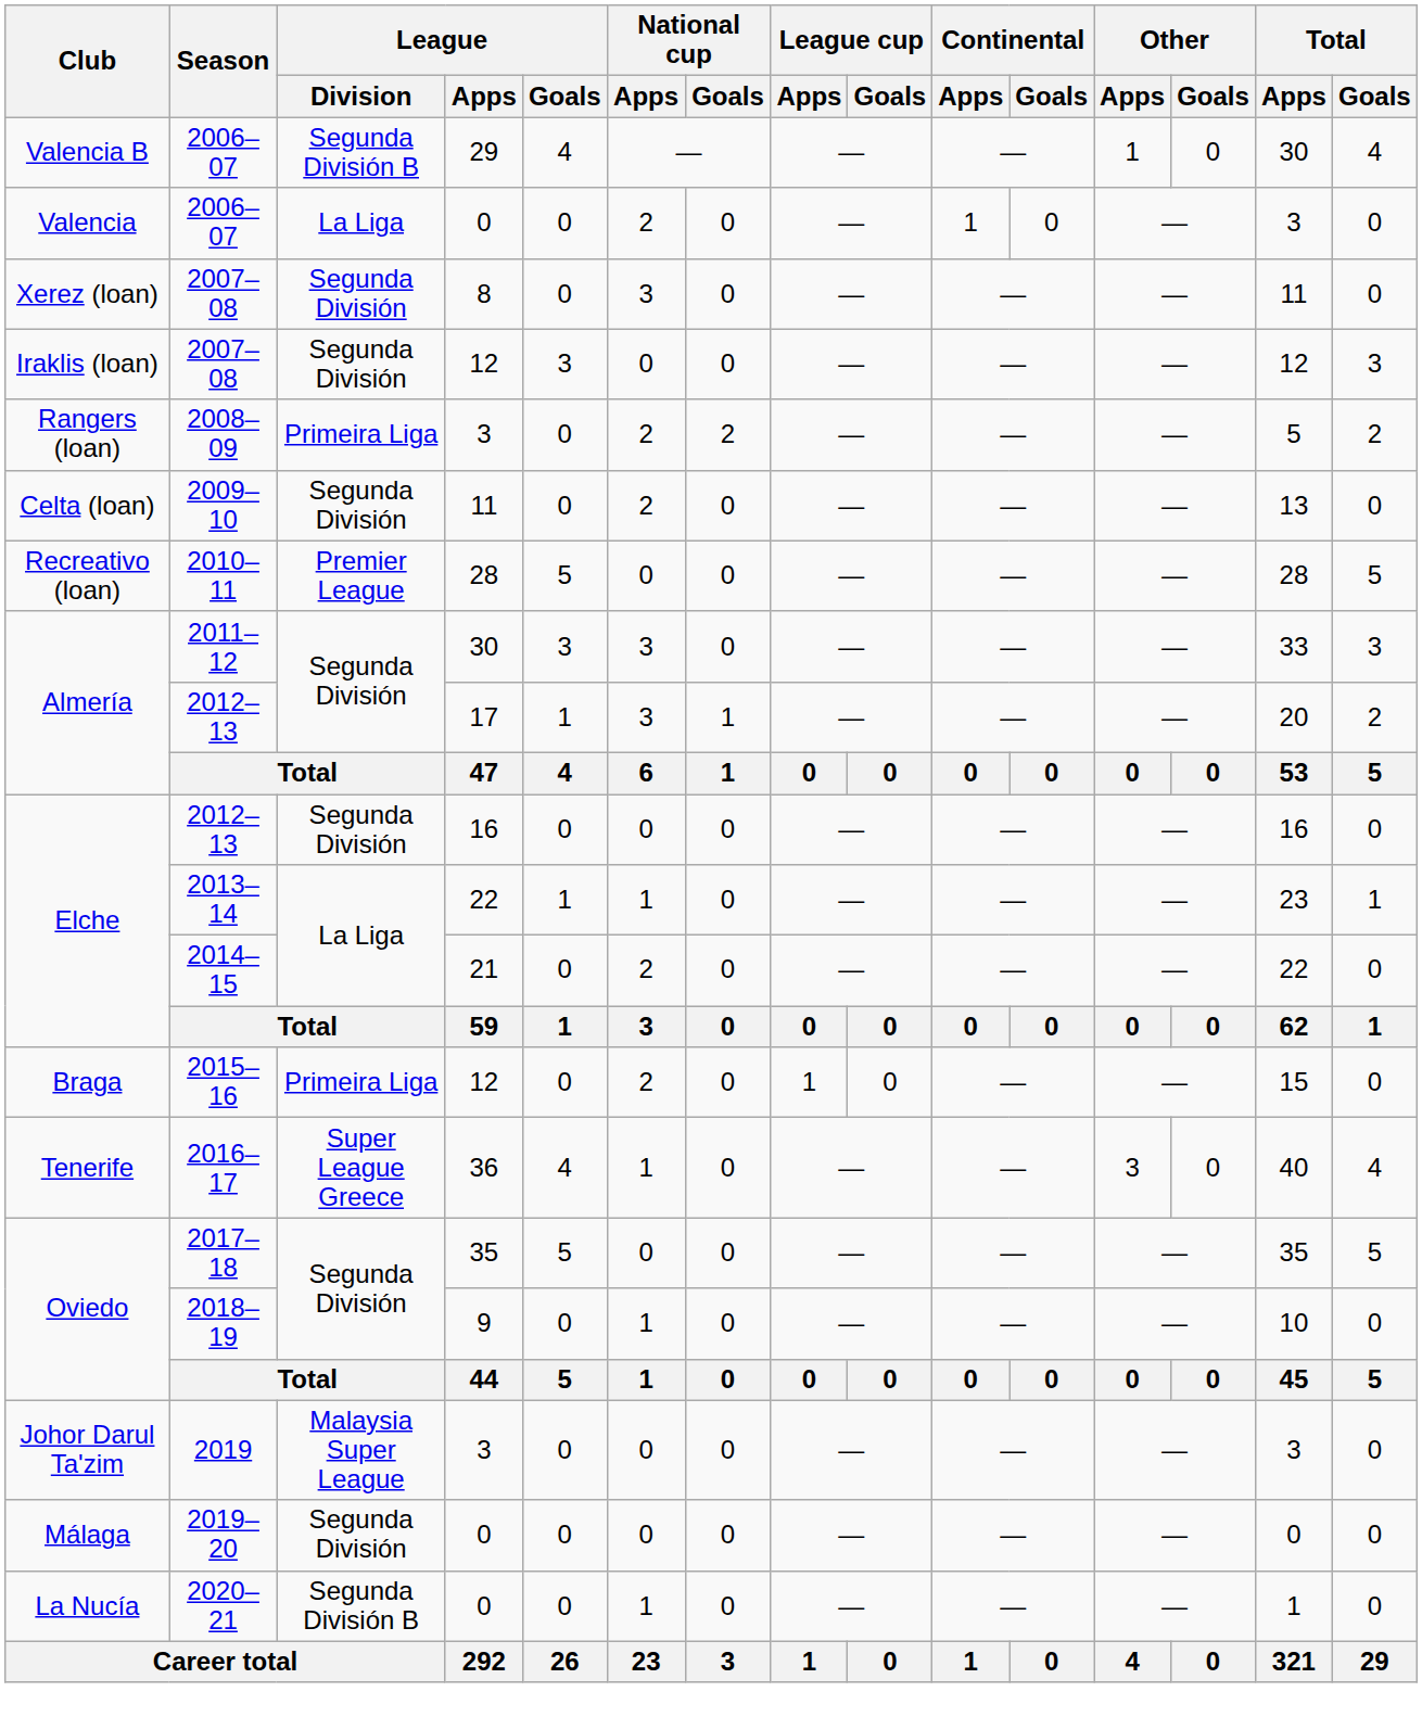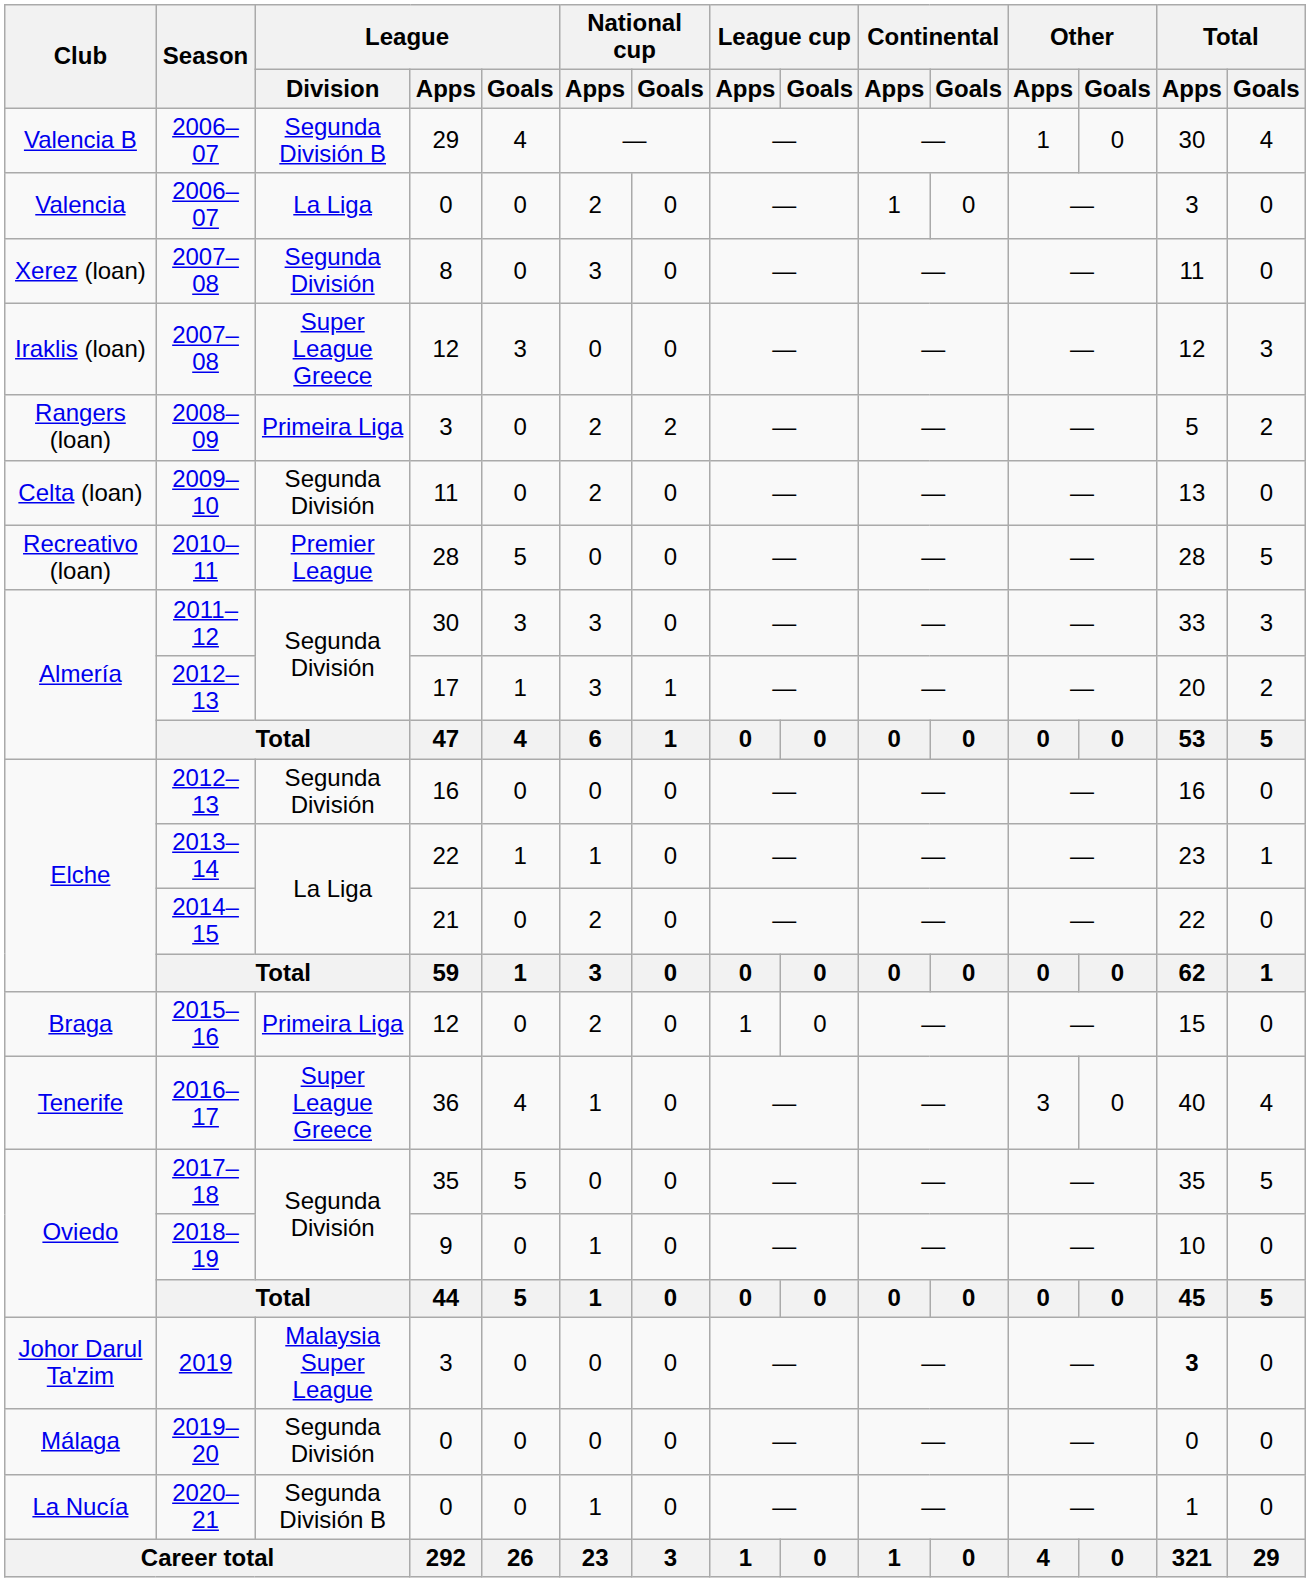 <table class="wikitable" style="text-align:center">
 <tr>
 <th rowspan="2">Club</th>
 <th rowspan="2">Season</th>
 <th colspan="3">League</th>
 <th colspan="2">National cup</th>
 <th colspan="2">League cup</th>
 <th colspan="2">Continental</th>
 <th colspan="2">Other</th>
 <th colspan="2">Total</th>
 </tr>
 <tr>
 <th>Division</th>
 <th>Apps</th>
 <th>Goals</th>
 <th>Apps</th>
 <th>Goals</th>
 <th>Apps</th>
 <th>Goals</th>
 <th>Apps</th>
 <th>Goals</th>
 <th>Apps</th>
 <th>Goals</th>
 <th>Apps</th>
 <th>Goals</th>
 </tr>
 <tr>
 <td><a href='#'>Valencia B</a></td>
 <td><a href='#'>2006–07</a></td>
 <td><a href='#'>Segunda División B</a></td>
 <td>29</td>
 <td>4</td>
 <td colspan="2">—</td>
 <td colspan="2">—</td>
 <td colspan="2">—</td>
 <td>1</td>
 <td>0</td>
 <td>30</td>
 <td>4</td>
 </tr>
 <tr>
 <td><a href='#'>Valencia</a></td>
 <td><a href='#'>2006–07</a></td>
 <td><a href='#'>La Liga</a></td>
 <td>0</td>
 <td>0</td>
 <td>2</td>
 <td>0</td>
 <td colspan="2">—</td>
 <td>1</td>
 <td>0</td>
 <td colspan="2">—</td>
 <td>3</td>
 <td>0</td>
 </tr>
 <tr>
 <td><a href='#'>Xerez</a> (loan)</td>
 <td><a href='#'>2007–08</a></td>
 <td><a href='#'>Segunda División</a></td>
 <td>8</td>
 <td>0</td>
 <td>3</td>
 <td>0</td>
 <td colspan="2">—</td>
 <td colspan="2">—</td>
 <td colspan="2">—</td>
 <td>11</td>
 <td>0</td>
 </tr>
 <tr>
 <td><a href='#'>Iraklis</a> (loan)</td>
 <td><a href='#'>2007–08</a></td>
-<td>Segunda División</td>
+<td><a href='#'>Super League Greece</a></td>
 <td>12</td>
 <td>3</td>
 <td>0</td>
 <td>0</td>
 <td colspan="2">—</td>
 <td colspan="2">—</td>
 <td colspan="2">—</td>
 <td>12</td>
 <td>3</td>
 </tr>
 <tr>
 <td><a href='#'>Rangers</a> (loan)</td>
 <td><a href='#'>2008–09</a></td>
 <td><a href='#'>Primeira Liga</a></td>
 <td>3</td>
 <td>0</td>
 <td>2</td>
 <td>2</td>
 <td colspan="2">—</td>
 <td colspan="2">—</td>
 <td colspan="2">—</td>
 <td>5</td>
 <td>2</td>
 </tr>
 <tr>
 <td><a href='#'>Celta</a> (loan)</td>
 <td><a href='#'>2009–10</a></td>
 <td>Segunda División</td>
 <td>11</td>
 <td>0</td>
 <td>2</td>
 <td>0</td>
 <td colspan="2">—</td>
 <td colspan="2">—</td>
 <td colspan="2">—</td>
 <td>13</td>
 <td>0</td>
 </tr>
 <tr>
 <td><a href='#'>Recreativo</a> (loan)</td>
 <td><a href='#'>2010–11</a></td>
 <td><a href='#'>Premier League</a></td>
 <td>28</td>
 <td>5</td>
 <td>0</td>
 <td>0</td>
 <td colspan="2">—</td>
 <td colspan="2">—</td>
 <td colspan="2">—</td>
 <td>28</td>
 <td>5</td>
 </tr>
 <tr>
 <td rowspan="3"><a href='#'>Almería</a></td>
 <td><a href='#'>2011–12</a></td>
 <td rowspan="2">Segunda División</td>
 <td>30</td>
 <td>3</td>
 <td>3</td>
 <td>0</td>
 <td colspan="2">—</td>
 <td colspan="2">—</td>
 <td colspan="2">—</td>
 <td>33</td>
 <td>3</td>
 </tr>
 <tr>
 <td><a href='#'>2012–13</a></td>
 <td>17</td>
 <td>1</td>
 <td>3</td>
 <td>1</td>
 <td colspan="2">—</td>
 <td colspan="2">—</td>
 <td colspan="2">—</td>
 <td>20</td>
 <td>2</td>
 </tr>
 <tr>
 <th colspan="2">Total</th>
 <th>47</th>
 <th>4</th>
 <th>6</th>
 <th>1</th>
 <th>0</th>
 <th>0</th>
 <th>0</th>
 <th>0</th>
 <th>0</th>
 <th>0</th>
 <th>53</th>
 <th>5</th>
 </tr>
 <tr>
 <td rowspan="4"><a href='#'>Elche</a></td>
 <td><a href='#'>2012–13</a></td>
 <td>Segunda División</td>
 <td>16</td>
 <td>0</td>
 <td>0</td>
 <td>0</td>
 <td colspan="2">—</td>
 <td colspan="2">—</td>
 <td colspan="2">—</td>
 <td>16</td>
 <td>0</td>
 </tr>
 <tr>
 <td><a href='#'>2013–14</a></td>
 <td rowspan="2">La Liga</td>
 <td>22</td>
 <td>1</td>
 <td>1</td>
 <td>0</td>
 <td colspan="2">—</td>
 <td colspan="2">—</td>
 <td colspan="2">—</td>
 <td>23</td>
 <td>1</td>
 </tr>
 <tr>
 <td><a href='#'>2014–15</a></td>
 <td>21</td>
 <td>0</td>
 <td>2</td>
 <td>0</td>
 <td colspan="2">—</td>
 <td colspan="2">—</td>
 <td colspan="2">—</td>
 <td>22</td>
 <td>0</td>
 </tr>
 <tr>
 <th colspan="2">Total</th>
 <th>59</th>
 <th>1</th>
 <th>3</th>
 <th>0</th>
 <th>0</th>
 <th>0</th>
 <th>0</th>
 <th>0</th>
 <th>0</th>
 <th>0</th>
 <th>62</th>
 <th>1</th>
 </tr>
 <tr>
 <td><a href='#'>Braga</a></td>
 <td><a href='#'>2015–16</a></td>
 <td><a href='#'>Primeira Liga</a></td>
 <td>12</td>
 <td>0</td>
 <td>2</td>
 <td>0</td>
 <td>1</td>
 <td>0</td>
 <td colspan="2">—</td>
 <td colspan="2">—</td>
 <td>15</td>
 <td>0</td>
 </tr>
 <tr>
 <td><a href='#'>Tenerife</a></td>
 <td><a href='#'>2016–17</a></td>
 <td><a href='#'>Super League Greece</a></td>
 <td>36</td>
 <td>4</td>
 <td>1</td>
 <td>0</td>
 <td colspan="2">—</td>
 <td colspan="2">—</td>
 <td>3</td>
 <td>0</td>
 <td>40</td>
 <td>4</td>
 </tr>
 <tr>
 <td rowspan="3"><a href='#'>Oviedo</a></td>
 <td><a href='#'>2017–18</a></td>
 <td rowspan="2">Segunda División</td>
 <td>35</td>
 <td>5</td>
 <td>0</td>
 <td>0</td>
 <td colspan="2">—</td>
 <td colspan="2">—</td>
 <td colspan="2">—</td>
 <td>35</td>
 <td>5</td>
 </tr>
 <tr>
 <td><a href='#'>2018–19</a></td>
 <td>9</td>
 <td>0</td>
 <td>1</td>
 <td>0</td>
 <td colspan="2">—</td>
 <td colspan="2">—</td>
 <td colspan="2">—</td>
 <td>10</td>
 <td>0</td>
 </tr>
 <tr>
 <th colspan="2">Total</th>
 <th>44</th>
 <th>5</th>
 <th>1</th>
 <th>0</th>
 <th>0</th>
 <th>0</th>
 <th>0</th>
 <th>0</th>
 <th>0</th>
 <th>0</th>
 <th>45</th>
 <th>5</th>
 </tr>
 <tr>
 <td><a href='#'>Johor Darul Ta'zim</a></td>
 <td><a href='#'>2019</a></td>
 <td><a href='#'>Malaysia Super League</a></td>
 <td>3</td>
 <td>0</td>
 <td>0</td>
 <td>0</td>
 <td colspan="2">—</td>
 <td colspan="2">—</td>
 <td colspan="2">—</td>
-<td>3</td>
+<td><strong>3</strong></td>
 <td>0</td>
 </tr>
 <tr>
 <td><a href='#'>Málaga</a></td>
 <td><a href='#'>2019–20</a></td>
 <td>Segunda División</td>
 <td>0</td>
 <td>0</td>
 <td>0</td>
 <td>0</td>
 <td colspan="2">—</td>
 <td colspan="2">—</td>
 <td colspan="2">—</td>
 <td>0</td>
 <td>0</td>
 </tr>
 <tr>
 <td><a href='#'>La Nucía</a></td>
 <td><a href='#'>2020–21</a></td>
 <td>Segunda División B</td>
 <td>0</td>
 <td>0</td>
 <td>1</td>
 <td>0</td>
 <td colspan="2">—</td>
 <td colspan="2">—</td>
 <td colspan="2">—</td>
 <td>1</td>
 <td>0</td>
 </tr>
 <tr>
 <th colspan="3">Career total</th>
 <th>292</th>
 <th>26</th>
 <th>23</th>
 <th>3</th>
 <th>1</th>
 <th>0</th>
 <th>1</th>
 <th>0</th>
 <th>4</th>
 <th>0</th>
 <th>321</th>
 <th>29</th>
 </tr>
 </table>
